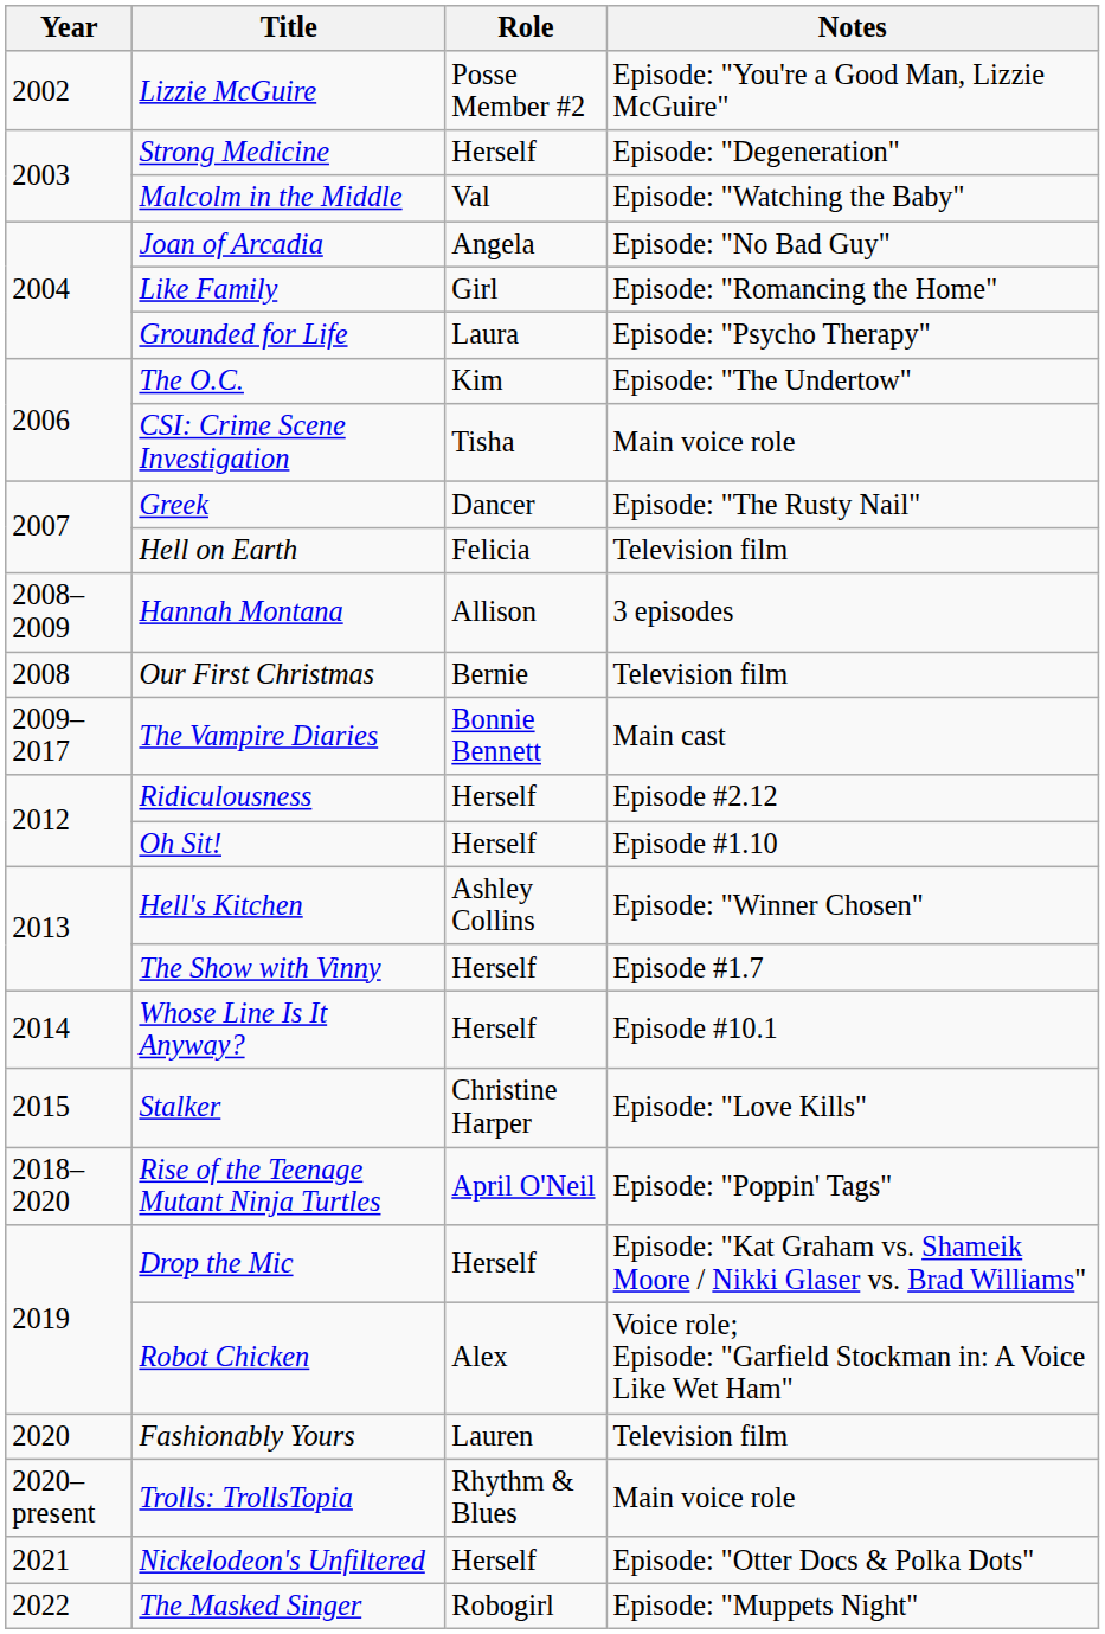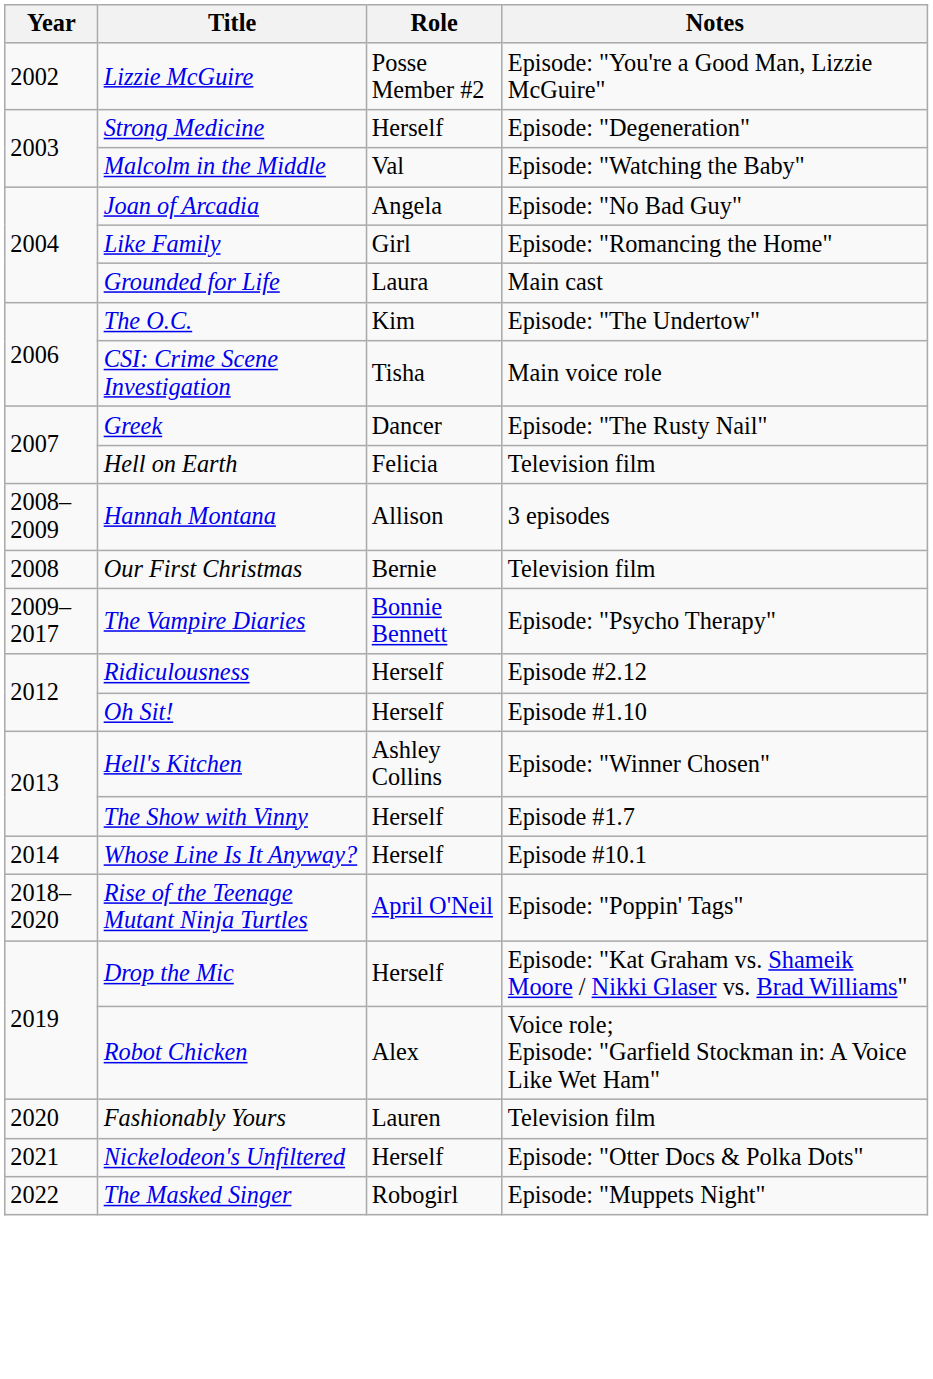 <table class="wikitable sortable">
 <tr>
 <th>Year</th>
 <th>Title</th>
 <th>Role</th>
 <th class="unsortable">Notes</th>
 </tr>
 <tr>
 <td>2002</td>
 <td><em><a href='#'>Lizzie McGuire</a></em></td>
 <td>Posse Member #2</td>
 <td>Episode: "You're a Good Man, Lizzie McGuire"</td>
 </tr>
 <tr>
 <td rowspan="2">2003</td>
 <td><em><a href='#'>Strong Medicine</a></em></td>
 <td>Herself</td>
 <td>Episode: "Degeneration"</td>
 </tr>
 <tr>
 <td><em><a href='#'>Malcolm in the Middle</a></em></td>
 <td>Val</td>
 <td>Episode: "Watching the Baby"</td>
 </tr>
 <tr>
 <td rowspan="3">2004</td>
 <td><em><a href='#'>Joan of Arcadia</a></em></td>
 <td>Angela</td>
 <td>Episode: "No Bad Guy"</td>
 </tr>
 <tr>
 <td><em><a href='#'>Like Family</a></em></td>
 <td>Girl</td>
 <td>Episode: "Romancing the Home"</td>
 </tr>
 <tr>
 <td><em><a href='#'>Grounded for Life</a></em></td>
 <td>Laura</td>
-<td>Episode: "Psycho Therapy"</td>
+<td>Main cast</td>
 </tr>
 <tr>
 <td rowspan="2">2006</td>
 <td><em><a href='#'>The O.C.</a></em></td>
 <td>Kim</td>
 <td>Episode: "The Undertow"</td>
 </tr>
 <tr>
 <td><em><a href='#'>CSI: Crime Scene Investigation</a></em></td>
 <td>Tisha</td>
 <td>Main voice role</td>
 </tr>
 <tr>
 <td rowspan="2">2007</td>
 <td><em><a href='#'>Greek</a></em></td>
 <td>Dancer</td>
 <td>Episode: "The Rusty Nail"</td>
 </tr>
 <tr>
 <td><em>Hell on Earth</em></td>
 <td>Felicia</td>
 <td>Television film</td>
 </tr>
 <tr>
 <td>2008–2009</td>
 <td><em><a href='#'>Hannah Montana</a></em></td>
 <td>Allison</td>
 <td>3 episodes</td>
 </tr>
 <tr>
 <td>2008</td>
 <td><em>Our First Christmas</em></td>
 <td>Bernie</td>
 <td>Television film</td>
 </tr>
 <tr>
 <td>2009–2017</td>
 <td><em><a href='#'>The Vampire Diaries</a></em></td>
 <td><a href='#'>Bonnie Bennett</a></td>
-<td>Main cast</td>
+<td>Episode: "Psycho Therapy"</td>
 </tr>
 <tr>
 <td rowspan="2">2012</td>
 <td><em><a href='#'>Ridiculousness</a></em></td>
 <td>Herself</td>
 <td>Episode #2.12</td>
 </tr>
 <tr>
 <td><em><a href='#'>Oh Sit!</a></em></td>
 <td>Herself</td>
 <td>Episode #1.10</td>
 </tr>
 <tr>
 <td rowspan="2">2013</td>
 <td><em><a href='#'>Hell's Kitchen</a></em></td>
 <td>Ashley Collins</td>
 <td>Episode: "Winner Chosen"</td>
 </tr>
 <tr>
 <td><em><a href='#'>The Show with Vinny</a></em></td>
 <td>Herself</td>
 <td>Episode #1.7</td>
 </tr>
 <tr>
 <td>2014</td>
 <td><em><a href='#'>Whose Line Is It Anyway?</a></em></td>
 <td>Herself</td>
 <td>Episode #10.1</td>
 </tr>
 <tr>
-<td>2015</td>
-<td><em><a href='#'>Stalker</a></em></td>
-<td>Christine Harper</td>
-<td>Episode: "Love Kills"</td>
-</tr>
-<tr>
 <td>2018–2020</td>
 <td><em><a href='#'>Rise of the Teenage Mutant Ninja Turtles</a></em></td>
 <td><a href='#'>April O'Neil</a></td>
 <td>Episode: "Poppin' Tags"</td>
 </tr>
 <tr>
 <td rowspan="2">2019</td>
 <td><em><a href='#'>Drop the Mic</a></em></td>
 <td>Herself</td>
 <td>Episode: "Kat Graham vs. <a href='#'>Shameik Moore</a> / <a href='#'>Nikki Glaser</a> vs. <a href='#'>Brad Williams</a>"</td>
 </tr>
 <tr>
 <td><em><a href='#'>Robot Chicken</a></em></td>
 <td>Alex</td>
 <td>Voice role; <br> Episode: "Garfield Stockman in: A Voice Like Wet Ham"</td>
 </tr>
 <tr>
 <td>2020</td>
 <td><em>Fashionably Yours</em></td>
 <td>Lauren</td>
 <td>Television film</td>
 </tr>
 <tr>
-<td>2020–present</td>
-<td><em><a href='#'>Trolls: TrollsTopia</a></em></td>
-<td>Rhythm & Blues</td>
-<td>Main voice role</td>
-</tr>
-<tr>
 <td>2021</td>
 <td><em><a href='#'>Nickelodeon's Unfiltered</a></em></td>
 <td>Herself</td>
 <td>Episode: "Otter Docs & Polka Dots"</td>
 </tr>
 <tr>
 <td>2022</td>
 <td><em><a href='#'>The Masked Singer</a></em></td>
 <td>Robogirl</td>
 <td>Episode: "Muppets Night"</td>
 </tr>
 </table>
